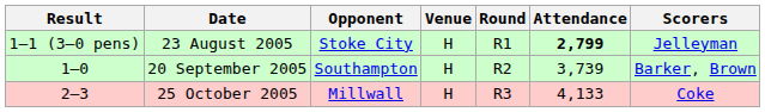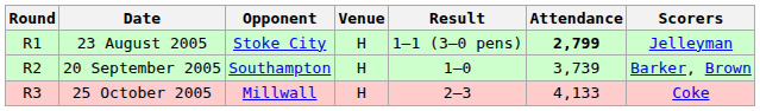 <table class= "wikitable " style="font-size:100%; text-align:center">
 <tr>
-<th>Result</th>
+<th>Round</th>
 <th>Date</th>
 <th>Opponent</th>
 <th>Venue</th>
-<th>Round</th>
+<th>Result</th>
 <th>Attendance</th>
 <th>Scorers</th>
 </tr>
 <tr style="background: #CCFFCC;">
-<td>1–1 (3–0 pens)</td>
+<td>R1</td>
 <td>23 August 2005</td>
 <td><a href='#'>Stoke City</a></td>
 <td>H</td>
-<td>R1</td>
+<td>1–1 (3–0 pens)</td>
 <td><strong>2,799</strong></td>
 <td><a href='#'>Jelleyman</a></td>
 </tr>
 <tr style="background: #CCFFCC;">
-<td>1–0</td>
+<td>R2</td>
 <td>20 September 2005</td>
 <td><a href='#'>Southampton</a></td>
 <td>H</td>
-<td>R2</td>
+<td>1–0</td>
 <td>3,739</td>
 <td><a href='#'>Barker</a>, <a href='#'>Brown</a></td>
 </tr>
 <tr style="background: #FFCCCC;">
-<td>2–3</td>
+<td>R3</td>
 <td>25 October 2005</td>
 <td><a href='#'>Millwall</a></td>
 <td>H</td>
-<td>R3</td>
+<td>2–3</td>
 <td>4,133</td>
 <td><a href='#'>Coke</a></td>
 </tr>
 </table>
